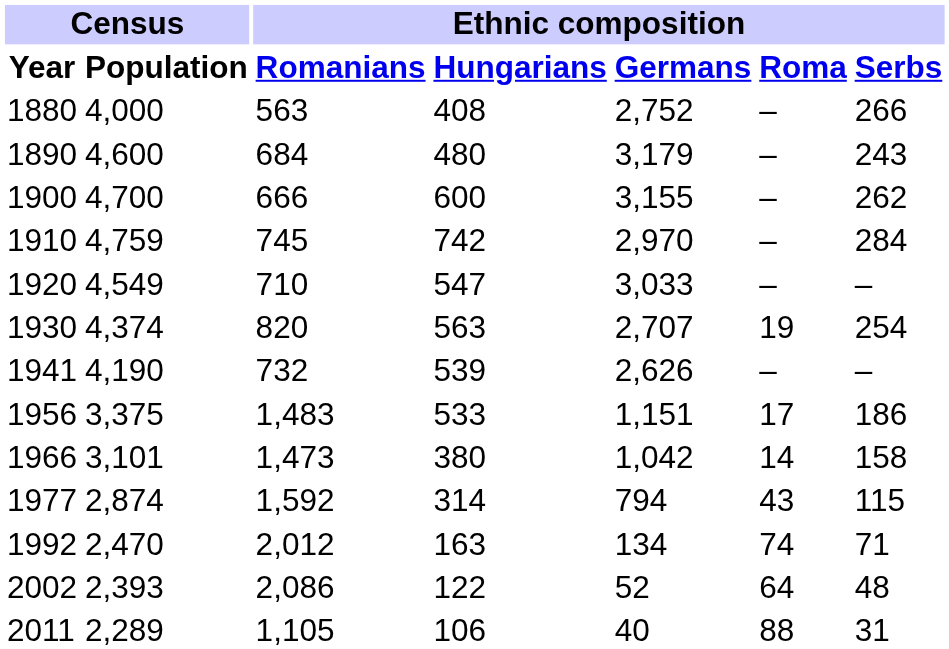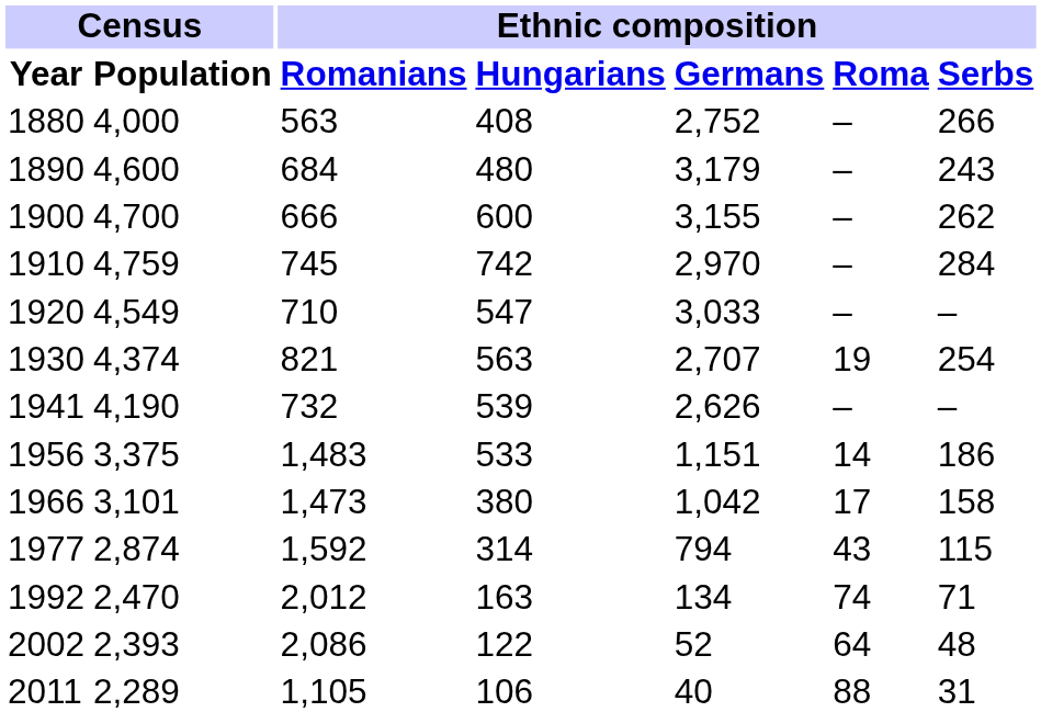 <table class="toccolours">
 <tr>
 <th align="center" colspan="2" style="background:#ccccff;">Census</th>
 <th align="center" colspan="5" style="background:#ccccff;">Ethnic composition</th>
 </tr>
 <tr>
 <th>Year</th>
 <th>Population</th>
 <th><a href='#'>Romanians</a></th>
 <th><a href='#'>Hungarians</a></th>
 <th><a href='#'>Germans</a></th>
 <th><a href='#'>Roma</a></th>
 <th><a href='#'>Serbs</a></th>
 </tr>
 <tr>
 <td>1880</td>
 <td>4,000</td>
 <td>563</td>
 <td>408</td>
 <td>2,752</td>
 <td>–</td>
 <td>266</td>
 </tr>
 <tr>
 <td>1890</td>
 <td>4,600</td>
 <td>684</td>
 <td>480</td>
 <td>3,179</td>
 <td>–</td>
 <td>243</td>
 </tr>
 <tr>
 <td>1900</td>
 <td>4,700</td>
 <td>666</td>
 <td>600</td>
 <td>3,155</td>
 <td>–</td>
 <td>262</td>
 </tr>
 <tr>
 <td>1910</td>
 <td>4,759</td>
 <td>745</td>
 <td>742</td>
 <td>2,970</td>
 <td>–</td>
 <td>284</td>
 </tr>
 <tr>
 <td>1920</td>
 <td>4,549</td>
 <td>710</td>
 <td>547</td>
 <td>3,033</td>
 <td>–</td>
 <td>–</td>
 </tr>
 <tr>
 <td>1930</td>
 <td>4,374</td>
-<td>820</td>
+<td>821</td>
 <td>563</td>
 <td>2,707</td>
 <td>19</td>
 <td>254</td>
 </tr>
 <tr>
 <td>1941</td>
 <td>4,190</td>
 <td>732</td>
 <td>539</td>
 <td>2,626</td>
 <td>–</td>
 <td>–</td>
 </tr>
 <tr>
 <td>1956</td>
 <td>3,375</td>
 <td>1,483</td>
 <td>533</td>
 <td>1,151</td>
-<td>17</td>
+<td>14</td>
 <td>186</td>
 </tr>
 <tr>
 <td>1966</td>
 <td>3,101</td>
 <td>1,473</td>
 <td>380</td>
 <td>1,042</td>
-<td>14</td>
+<td>17</td>
 <td>158</td>
 </tr>
 <tr>
 <td>1977</td>
 <td>2,874</td>
 <td>1,592</td>
 <td>314</td>
 <td>794</td>
 <td>43</td>
 <td>115</td>
 </tr>
 <tr>
 <td>1992</td>
 <td>2,470</td>
 <td>2,012</td>
 <td>163</td>
 <td>134</td>
 <td>74</td>
 <td>71</td>
 </tr>
 <tr>
 <td>2002</td>
 <td>2,393</td>
 <td>2,086</td>
 <td>122</td>
 <td>52</td>
 <td>64</td>
 <td>48</td>
 </tr>
 <tr>
 <td>2011</td>
 <td>2,289</td>
 <td>1,105</td>
 <td>106</td>
 <td>40</td>
 <td>88</td>
 <td>31</td>
 </tr>
 </table>
